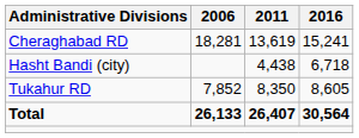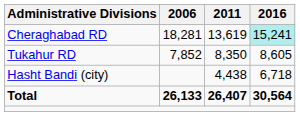 <table class="wikitable">
 <tr>
 <th>Administrative Divisions</th>
 <th>2006</th>
 <th>2011</th>
 <th>2016</th>
 </tr>
 <tr>
 <td><a href='#'>Cheraghabad RD</a></td>
 <td style="text-align: right;">18,281</td>
 <td style="text-align: right;">13,619</td>
-<td style="text-align: right;">15,241</td>
+<td style="background: paleturquoise; text-align: right;">15,241</td>
+</tr>
+<tr>
+<td><a href='#'>Tukahur RD</a></td>
+<td style="text-align: right;">7,852</td>
+<td style="text-align: right;">8,350</td>
+<td style="text-align: right;">8,605</td>
 </tr>
 <tr>
 <td><a href='#'>Hasht Bandi</a> (city)</td>
 <td style="text-align: right;"></td>
 <td style="text-align: right;">4,438</td>
 <td style="text-align: right;">6,718</td>
-</tr>
-<tr>
-<td><a href='#'>Tukahur RD</a></td>
-<td style="text-align: right;">7,852</td>
-<td style="text-align: right;">8,350</td>
-<td style="text-align: right;">8,605</td>
 </tr>
 <tr>
 <td><strong>Total</strong></td>
 <td style="text-align: right;"><strong>26,133</strong></td>
 <td style="text-align: right;"><strong>26,407</strong></td>
 <td style="text-align: right;"><strong>30,564</strong></td>
 </tr>
 <tr>
 <td colspan=4></td>
 </tr>
 </table>
